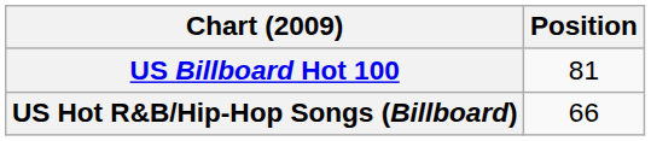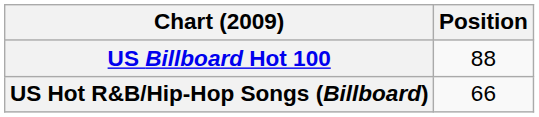 <table class="wikitable plainrowheaders">
 <tr>
 <th>Chart (2009)</th>
 <th>Position</th>
 </tr>
 <tr>
 <th scope="row"><a href='#'>US <em>Billboard</em> Hot 100</a></th>
-<td style="text-align:center;">81</td>
+<td style="text-align:center;">88</td>
 </tr>
 <tr>
 <th scope="row">US Hot R&B/Hip-Hop Songs (<em>Billboard</em>)</th>
 <td style="text-align:center;">66</td>
 </tr>
 </table>
